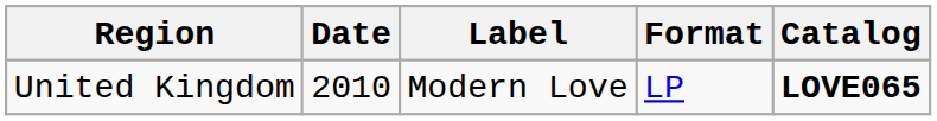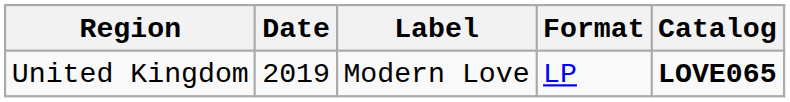 <table class="wikitable">
 <tr>
 <th>Region</th>
 <th>Date</th>
 <th>Label</th>
 <th>Format</th>
 <th>Catalog</th>
 </tr>
 <tr>
 <td>United Kingdom</td>
-<td>2010</td>
+<td>2019</td>
 <td>Modern Love</td>
 <td><a href='#'>LP</a></td>
 <td><strong>LOVE065</strong></td>
 </tr>
 </table>
